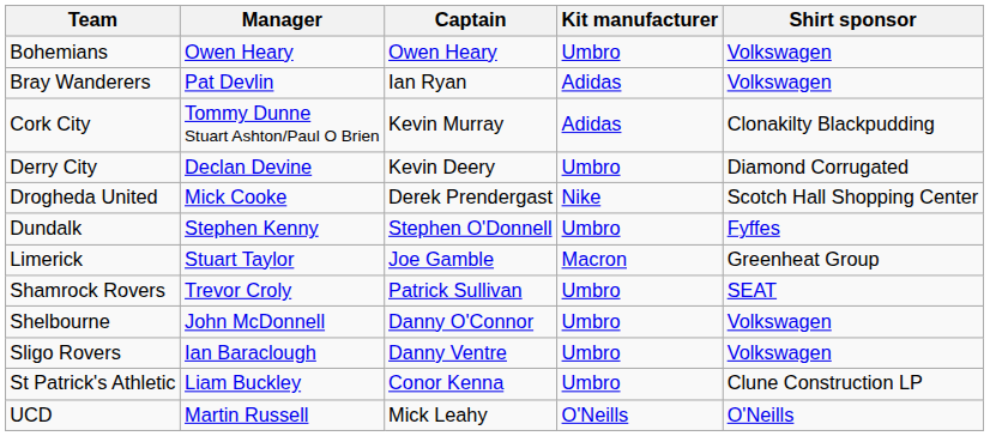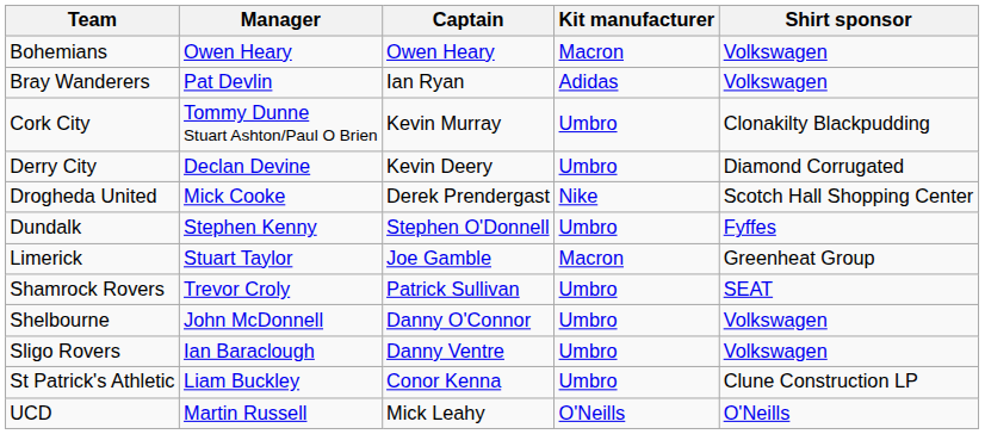 <table class="wikitable sortable" style="text-align: left;">
 <tr>
 <th>Team</th>
 <th>Manager</th>
 <th>Captain</th>
 <th>Kit manufacturer</th>
 <th>Shirt sponsor</th>
 </tr>
 <tr>
 <td>Bohemians</td>
 <td><a href='#'>Owen Heary</a></td>
 <td><a href='#'>Owen Heary</a></td>
-<td><a href='#'>Umbro</a></td>
+<td><a href='#'>Macron</a></td>
 <td><a href='#'>Volkswagen</a></td>
 </tr>
 <tr>
 <td>Bray Wanderers</td>
 <td><a href='#'>Pat Devlin</a></td>
 <td>Ian Ryan</td>
 <td><a href='#'>Adidas</a></td>
 <td><a href='#'>Volkswagen</a></td>
 </tr>
 <tr>
 <td>Cork City</td>
 <td><a href='#'>Tommy Dunne</a><br><small>Stuart Ashton/Paul O Brien</small></td>
 <td>Kevin Murray</td>
-<td><a href='#'>Adidas</a></td>
+<td><a href='#'>Umbro</a></td>
 <td>Clonakilty Blackpudding</td>
 </tr>
 <tr>
 <td>Derry City</td>
 <td><a href='#'>Declan Devine</a></td>
 <td>Kevin Deery</td>
 <td><a href='#'>Umbro</a></td>
 <td>Diamond Corrugated</td>
 </tr>
 <tr>
 <td>Drogheda United</td>
 <td><a href='#'>Mick Cooke</a></td>
 <td>Derek Prendergast</td>
 <td><a href='#'>Nike</a></td>
 <td>Scotch Hall Shopping Center</td>
 </tr>
 <tr>
 <td>Dundalk</td>
 <td><a href='#'>Stephen Kenny</a></td>
 <td><a href='#'>Stephen O'Donnell</a></td>
 <td><a href='#'>Umbro</a></td>
 <td><a href='#'>Fyffes</a></td>
 </tr>
 <tr>
 <td>Limerick</td>
 <td><a href='#'>Stuart Taylor</a></td>
 <td><a href='#'>Joe Gamble</a></td>
 <td><a href='#'>Macron</a></td>
 <td>Greenheat Group</td>
 </tr>
 <tr>
 <td>Shamrock Rovers</td>
 <td><a href='#'>Trevor Croly</a></td>
 <td><a href='#'>Patrick Sullivan</a></td>
 <td><a href='#'>Umbro</a></td>
 <td><a href='#'>SEAT</a></td>
 </tr>
 <tr>
 <td>Shelbourne</td>
 <td><a href='#'>John McDonnell</a></td>
 <td><a href='#'>Danny O'Connor</a></td>
 <td><a href='#'>Umbro</a></td>
 <td><a href='#'>Volkswagen</a></td>
 </tr>
 <tr>
 <td>Sligo Rovers</td>
 <td><a href='#'>Ian Baraclough</a></td>
 <td><a href='#'>Danny Ventre</a></td>
 <td><a href='#'>Umbro</a></td>
 <td><a href='#'>Volkswagen</a></td>
 </tr>
 <tr>
 <td>St Patrick's Athletic</td>
 <td><a href='#'>Liam Buckley</a></td>
 <td><a href='#'>Conor Kenna</a></td>
 <td><a href='#'>Umbro</a></td>
 <td>Clune Construction LP</td>
 </tr>
 <tr>
 <td>UCD</td>
 <td><a href='#'>Martin Russell</a></td>
 <td>Mick Leahy</td>
 <td><a href='#'>O'Neills</a></td>
 <td><a href='#'>O'Neills</a></td>
 </tr>
 </table>
